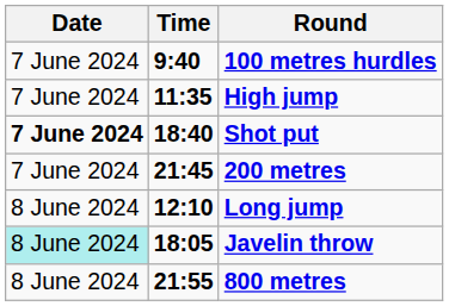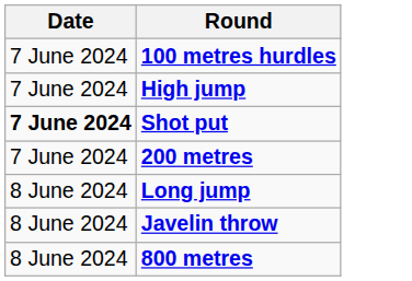 <table class="wikitable">
 <tr>
 <th>Date</th>
-<th>Time</th>
 <th>Round</th>
 </tr>
 <tr>
 <td>7 June 2024</td>
-<td><strong>9:40</strong></td>
 <td><strong><a href='#'>100 metres hurdles</a></strong></td>
 </tr>
 <tr>
 <td>7 June 2024</td>
-<td><strong>11:35</strong></td>
 <td><strong><a href='#'>High jump</a></strong></td>
 </tr>
 <tr>
 <td><strong>7 June 2024</strong></td>
-<td><strong>18:40</strong></td>
 <td><strong><a href='#'>Shot put</a></strong></td>
 </tr>
 <tr>
 <td>7 June 2024</td>
-<td><strong>21:45</strong></td>
 <td><strong><a href='#'>200 metres</a></strong></td>
 </tr>
 <tr>
 <td>8 June 2024</td>
-<td><strong>12:10</strong></td>
 <td><strong><a href='#'>Long jump</a></strong></td>
 </tr>
 <tr>
-<td style="background: paleturquoise;">8 June 2024</td>
-<td><strong>18:05</strong></td>
+<td>8 June 2024</td>
 <td><strong><a href='#'>Javelin throw</a></strong></td>
 </tr>
 <tr>
 <td>8 June 2024</td>
-<td><strong>21:55</strong></td>
 <td><strong><a href='#'>800 metres</a></strong></td>
 </tr>
 </table>
